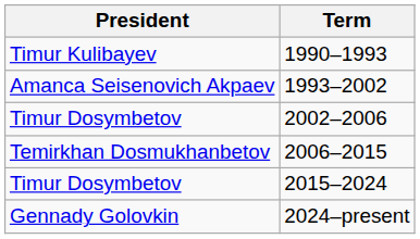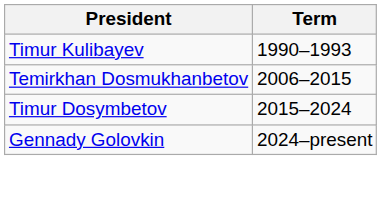 <table class="wikitable">
 <tr>
 <th>President</th>
 <th>Term</th>
 </tr>
 <tr>
 <td><a href='#'>Timur Kulibayev</a></td>
 <td>1990–1993</td>
-</tr>
-<tr>
-<td><a href='#'>Amanca Seisenovich Akpaev</a></td>
-<td>1993–2002</td>
-</tr>
-<tr>
-<td><a href='#'>Timur Dosymbetov</a></td>
-<td>2002–2006</td>
 </tr>
 <tr>
 <td><a href='#'>Temirkhan Dosmukhanbetov</a></td>
 <td>2006–2015</td>
 </tr>
 <tr>
 <td><a href='#'>Timur Dosymbetov</a></td>
 <td>2015–2024</td>
 </tr>
 <tr>
 <td><a href='#'>Gennady Golovkin</a></td>
 <td>2024–present</td>
 </tr>
 </table>
